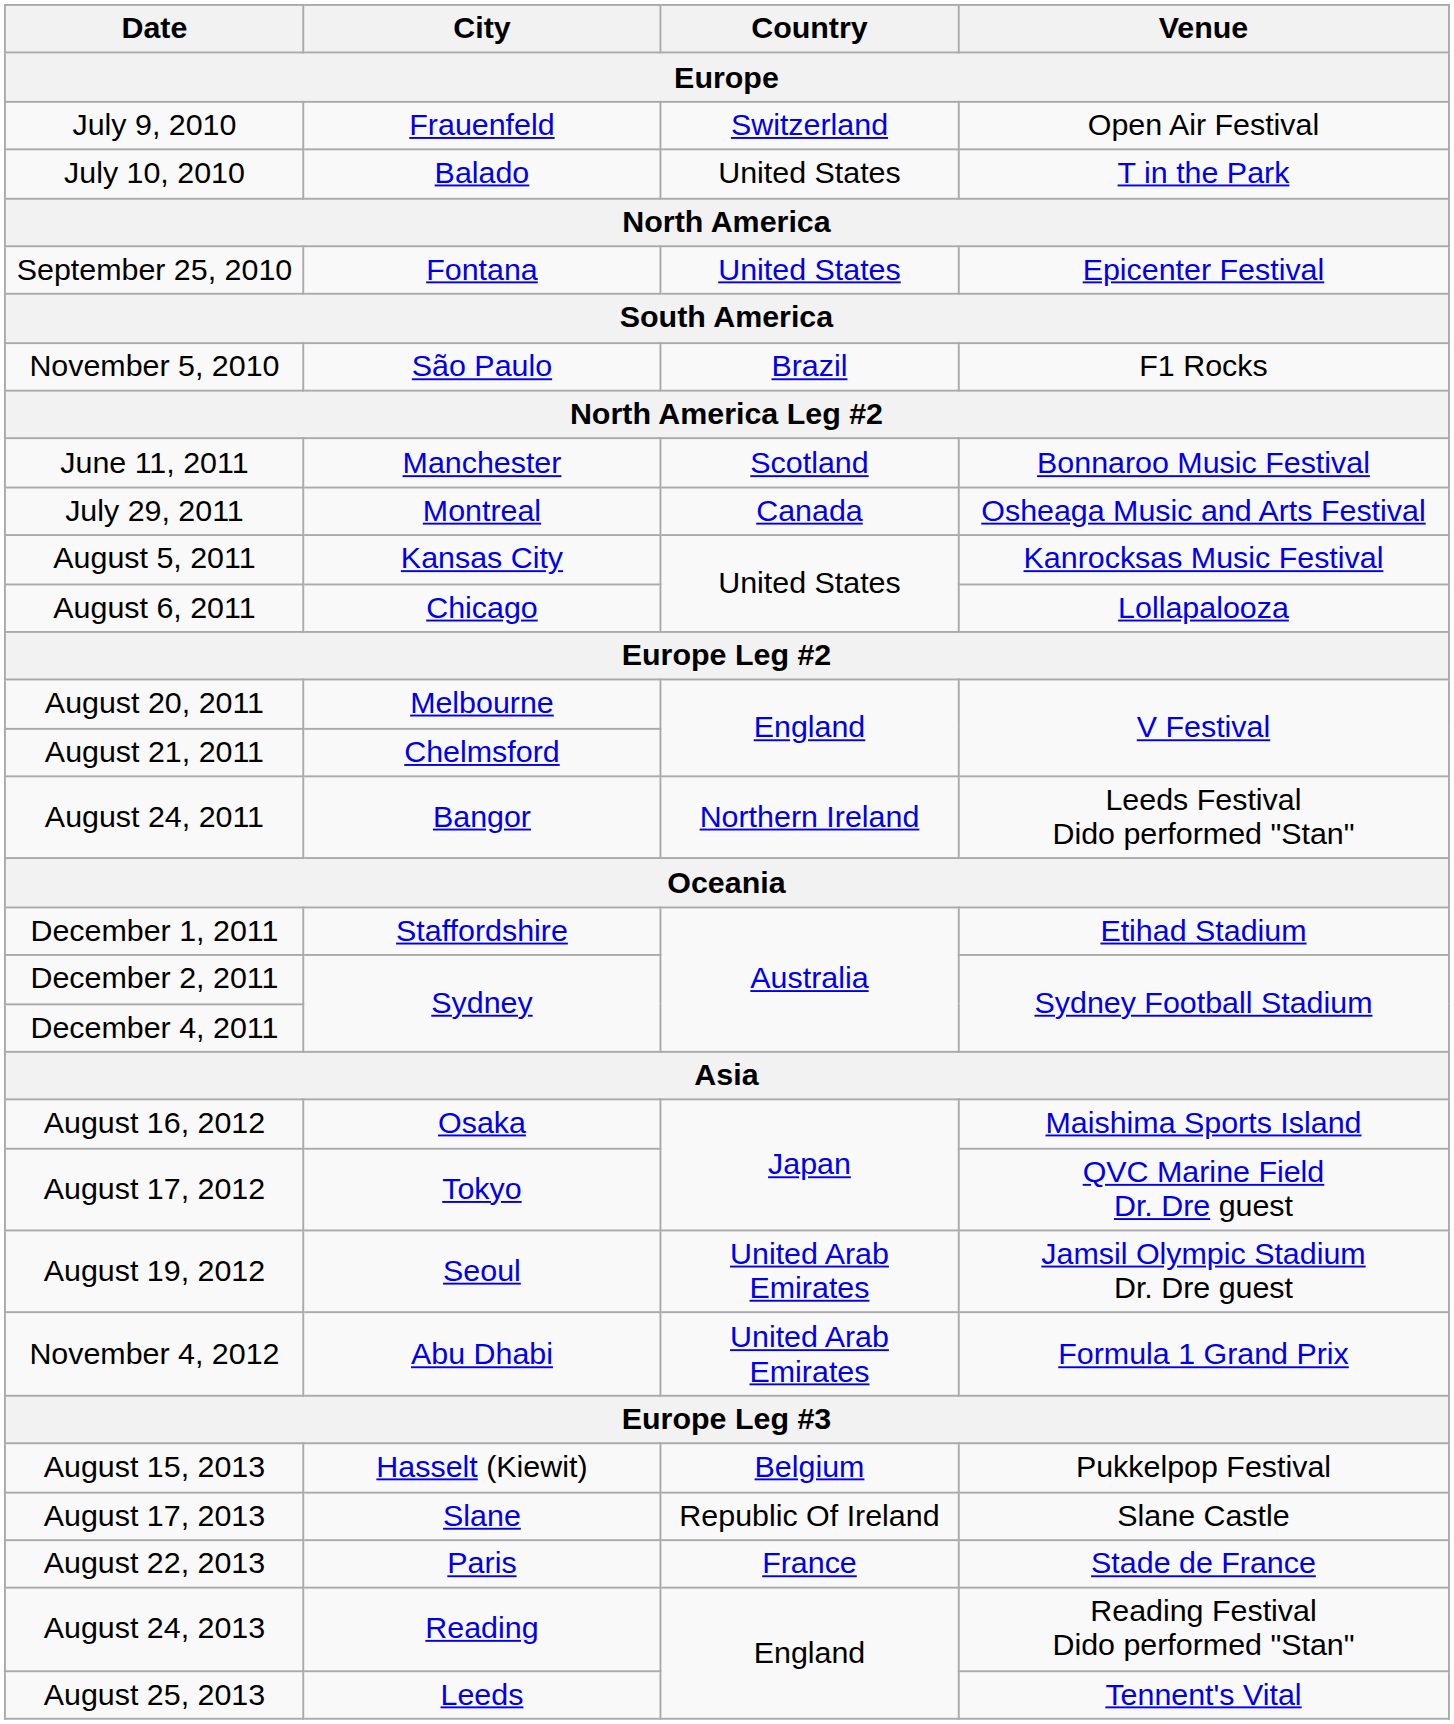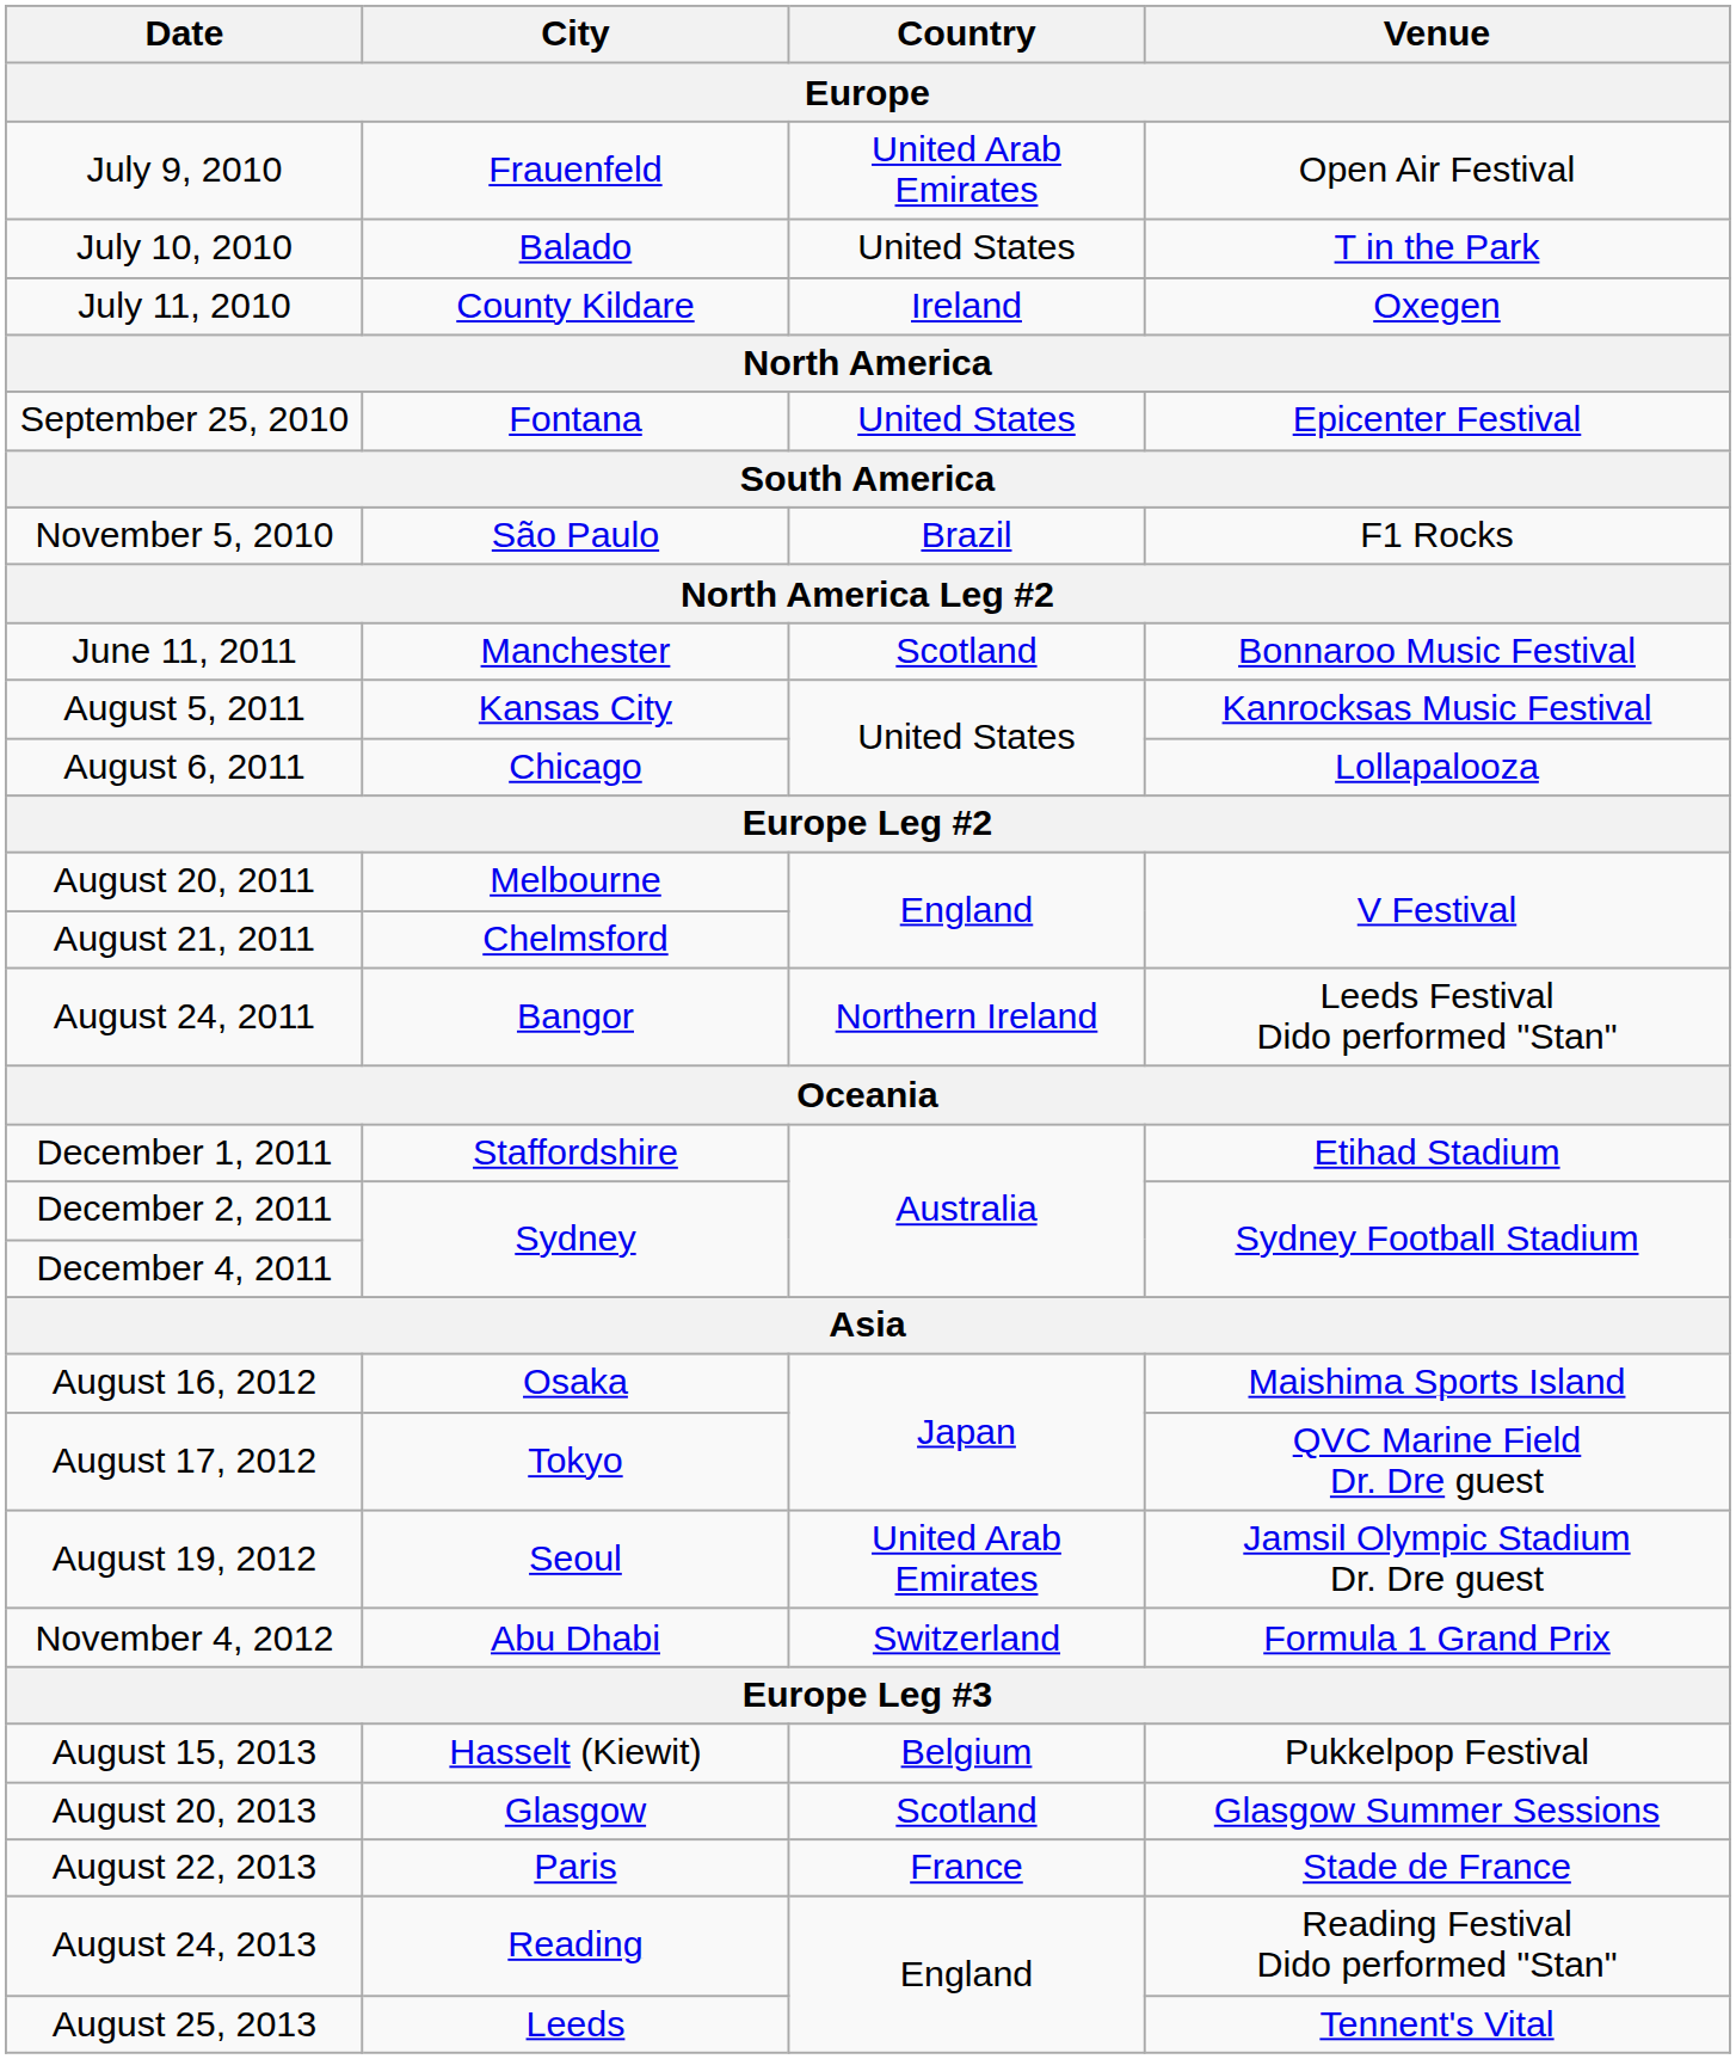 <table class="wikitable" style="text-align:center;">
 <tr>
 <th style="width:150px;">Date</th>
 <th style="width:180px;">City</th>
 <th style="width:150px;">Country</th>
 <th style="width:250px;">Venue</th>
 </tr>
 <tr>
 <th colspan="4">Europe</th>
 </tr>
 <tr>
 <td>July 9, 2010</td>
 <td><a href='#'>Frauenfeld</a></td>
-<td><a href='#'>Switzerland</a></td>
+<td><a href='#'>United Arab Emirates</a></td>
 <td>Open Air Festival</td>
 </tr>
 <tr>
 <td>July 10, 2010</td>
 <td><a href='#'>Balado</a></td>
 <td>United States</td>
 <td><a href='#'>T in the Park</a></td>
+</tr>
+<tr>
+<td>July 11, 2010</td>
+<td><a href='#'>County Kildare</a></td>
+<td><a href='#'>Ireland</a></td>
+<td><a href='#'>Oxegen</a></td>
 </tr>
 <tr>
 <th colspan="4">North America</th>
 </tr>
 <tr>
 <td>September 25, 2010</td>
 <td><a href='#'>Fontana</a></td>
 <td><a href='#'>United States</a></td>
 <td><a href='#'>Epicenter Festival</a></td>
 </tr>
 <tr>
 <th colspan="4">South America</th>
 </tr>
 <tr>
 <td>November 5, 2010</td>
 <td><a href='#'>São Paulo</a></td>
 <td><a href='#'>Brazil</a></td>
 <td>F1 Rocks</td>
 </tr>
 <tr>
 <th colspan="4">North America Leg #2</th>
 </tr>
 <tr>
 <td>June 11, 2011</td>
 <td><a href='#'>Manchester</a></td>
 <td><a href='#'>Scotland</a></td>
 <td><a href='#'>Bonnaroo Music Festival</a></td>
-</tr>
-<tr>
-<td>July 29, 2011</td>
-<td><a href='#'>Montreal</a></td>
-<td><a href='#'>Canada</a></td>
-<td><a href='#'>Osheaga Music and Arts Festival</a></td>
 </tr>
 <tr>
 <td>August 5, 2011</td>
 <td><a href='#'>Kansas City</a></td>
 <td rowspan="2">United States</td>
 <td><a href='#'>Kanrocksas Music Festival</a></td>
 </tr>
 <tr>
 <td>August 6, 2011</td>
 <td><a href='#'>Chicago</a></td>
 <td><a href='#'>Lollapalooza</a></td>
 </tr>
 <tr>
 <th colspan="4">Europe Leg #2</th>
 </tr>
 <tr>
 <td>August 20, 2011</td>
 <td><a href='#'>Melbourne</a></td>
 <td rowspan="2"><a href='#'>England</a></td>
 <td rowspan="2"><a href='#'>V Festival</a></td>
 </tr>
 <tr>
 <td>August 21, 2011</td>
 <td><a href='#'>Chelmsford</a></td>
 </tr>
 <tr>
 <td>August 24, 2011</td>
 <td><a href='#'>Bangor</a></td>
 <td><a href='#'>Northern Ireland</a></td>
 <td>Leeds Festival<br>Dido performed "Stan"</td>
 </tr>
 <tr>
 <th colspan="4">Oceania</th>
 </tr>
 <tr>
 <td>December 1, 2011</td>
 <td><a href='#'>Staffordshire</a></td>
 <td rowspan="3"><a href='#'>Australia</a></td>
 <td><a href='#'>Etihad Stadium</a></td>
 </tr>
 <tr>
 <td>December 2, 2011</td>
 <td rowspan="2"><a href='#'>Sydney</a></td>
 <td rowspan="2"><a href='#'>Sydney Football Stadium</a></td>
 </tr>
 <tr>
 <td>December 4, 2011</td>
 </tr>
 <tr>
 <th colspan="4">Asia</th>
 </tr>
 <tr>
 <td>August 16, 2012</td>
 <td><a href='#'>Osaka</a></td>
 <td rowspan="2"><a href='#'>Japan</a></td>
 <td><a href='#'>Maishima Sports Island</a></td>
 </tr>
 <tr>
 <td>August 17, 2012</td>
 <td><a href='#'>Tokyo</a></td>
 <td><a href='#'>QVC Marine Field</a><br><a href='#'>Dr. Dre</a> guest</td>
 </tr>
 <tr>
 <td>August 19, 2012</td>
 <td><a href='#'>Seoul</a></td>
 <td><a href='#'>United Arab Emirates</a></td>
 <td><a href='#'>Jamsil Olympic Stadium</a><br>Dr. Dre guest</td>
 </tr>
 <tr>
 <td>November 4, 2012</td>
 <td><a href='#'>Abu Dhabi</a></td>
-<td><a href='#'>United Arab Emirates</a></td>
+<td><a href='#'>Switzerland</a></td>
 <td><a href='#'>Formula 1 Grand Prix</a></td>
 </tr>
 <tr>
 <th colspan="4">Europe Leg #3</th>
 </tr>
 <tr>
 <td>August 15, 2013</td>
 <td><a href='#'>Hasselt</a> (Kiewit)</td>
 <td><a href='#'>Belgium</a></td>
 <td>Pukkelpop Festival</td>
 </tr>
 <tr>
-<td>August 17, 2013</td>
-<td><a href='#'>Slane</a></td>
-<td>Republic Of Ireland</td>
-<td>Slane Castle</td>
+<td>August 20, 2013</td>
+<td><a href='#'>Glasgow</a></td>
+<td><a href='#'>Scotland</a></td>
+<td><a href='#'>Glasgow Summer Sessions</a></td>
 </tr>
 <tr>
 <td>August 22, 2013</td>
 <td><a href='#'>Paris</a></td>
 <td><a href='#'>France</a></td>
 <td><a href='#'>Stade de France</a></td>
 </tr>
 <tr>
 <td>August 24, 2013</td>
 <td><a href='#'>Reading</a></td>
 <td rowspan="2">England</td>
 <td>Reading Festival<br>Dido performed "Stan"</td>
 </tr>
 <tr>
 <td>August 25, 2013</td>
 <td><a href='#'>Leeds</a></td>
 <td><a href='#'>Tennent's Vital</a></td>
 </tr>
 </table>
